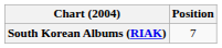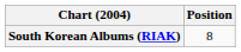 <table class="wikitable plainrowheaders">
 <tr>
 <th>Chart (2004)</th>
 <th>Position</th>
 </tr>
 <tr>
 <th scope="row">South Korean Albums (<a href='#'>RIAK</a>)</th>
-<td style="text-align:center;">7</td>
+<td style="text-align:center;">8</td>
 </tr>
 </table>
